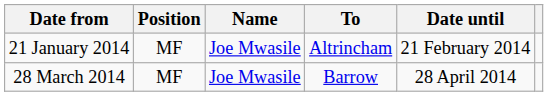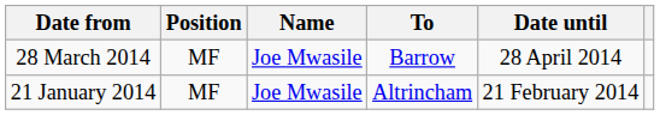 <table class="wikitable" style="text-align:center;">
 <tr>
 <th>Date from</th>
 <th>Position</th>
 <th>Name</th>
 <th>To</th>
 <th>Date until</th>
 <th></th>
 </tr>
 <tr>
+<td>28 March 2014</td>
+<td>MF</td>
+<td><a href='#'>Joe Mwasile</a></td>
+<td><a href='#'>Barrow</a></td>
+<td>28 April 2014</td>
+<td></td>
+</tr>
+<tr>
 <td>21 January 2014</td>
 <td>MF</td>
 <td><a href='#'>Joe Mwasile</a></td>
 <td><a href='#'>Altrincham</a></td>
 <td>21 February 2014</td>
 <td></td>
 </tr>
-<tr>
-<td>28 March 2014</td>
-<td>MF</td>
-<td><a href='#'>Joe Mwasile</a></td>
-<td><a href='#'>Barrow</a></td>
-<td>28 April 2014</td>
-<td></td>
-</tr>
 </table>
